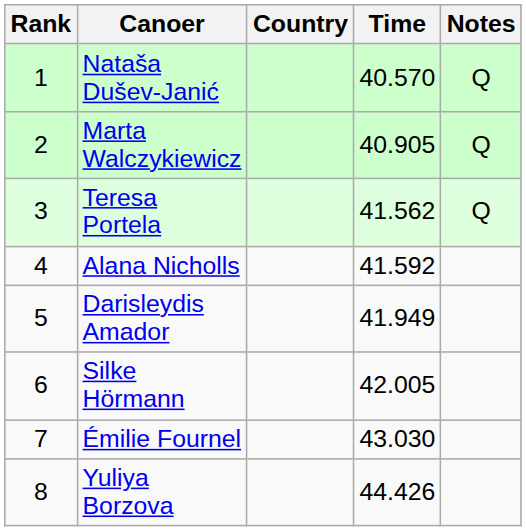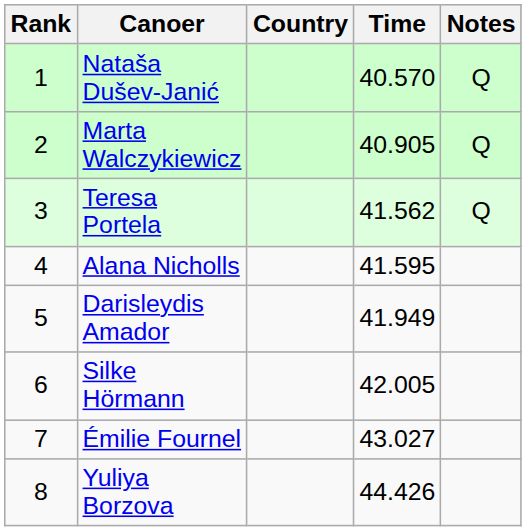 <table class="wikitable" width=50% style="text-align:center;">
 <tr>
 <th>Rank</th>
 <th>Canoer</th>
 <th>Country</th>
 <th>Time</th>
 <th>Notes</th>
 </tr>
 <tr bgcolor=ccffcc>
 <td>1</td>
 <td align="left"><a href='#'>Nataša Dušev-Janić</a></td>
 <td align="left"></td>
 <td>40.570</td>
 <td>Q</td>
 </tr>
 <tr bgcolor=ccffcc>
 <td>2</td>
 <td align="left"><a href='#'>Marta Walczykiewicz</a></td>
 <td align="left"></td>
 <td>40.905</td>
 <td>Q</td>
 </tr>
 <tr bgcolor=ddffdd>
 <td>3</td>
 <td align="left"><a href='#'>Teresa Portela</a></td>
 <td align="left"></td>
 <td>41.562</td>
 <td>Q</td>
 </tr>
 <tr>
 <td>4</td>
 <td align="left"><a href='#'>Alana Nicholls</a></td>
 <td align="left"></td>
-<td>41.592</td>
+<td>41.595</td>
 <td></td>
 </tr>
 <tr>
 <td>5</td>
 <td align="left"><a href='#'>Darisleydis Amador</a></td>
 <td align="left"></td>
 <td>41.949</td>
 <td></td>
 </tr>
 <tr>
 <td>6</td>
 <td align="left"><a href='#'>Silke Hörmann</a></td>
 <td align="left"></td>
 <td>42.005</td>
 <td></td>
 </tr>
 <tr>
 <td>7</td>
 <td align="left"><a href='#'>Émilie Fournel</a></td>
 <td align="left"></td>
-<td>43.030</td>
+<td>43.027</td>
 <td></td>
 </tr>
 <tr>
 <td>8</td>
 <td align="left"><a href='#'>Yuliya Borzova</a></td>
 <td align="left"></td>
 <td>44.426</td>
 <td></td>
 </tr>
 </table>
